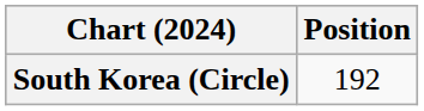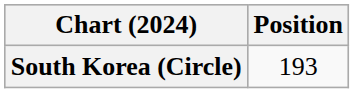 <table class="wikitable plainrowheaders" style="text-align:center">
 <tr>
 <th scope="col">Chart (2024)</th>
 <th scope="col">Position</th>
 </tr>
 <tr>
 <th scope="row">South Korea (Circle)</th>
-<td>192</td>
+<td>193</td>
 </tr>
 </table>
